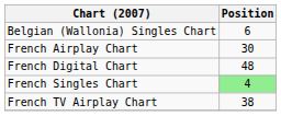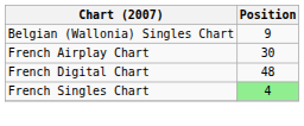 <table class="wikitable sortable">
 <tr>
 <th>Chart (2007)</th>
 <th>Position</th>
 </tr>
 <tr>
 <td>Belgian (Wallonia) Singles Chart</td>
-<td align="center">6</td>
+<td align="center">9</td>
 </tr>
 <tr>
 <td>French Airplay Chart</td>
 <td align="center">30</td>
 </tr>
 <tr>
 <td>French Digital Chart</td>
 <td align="center">48</td>
 </tr>
 <tr>
 <td>French Singles Chart</td>
 <td align="center" style="background: lightgreen;">4</td>
 </tr>
 <tr>
-<td>French TV Airplay Chart</td>
-<td align="center">38</td>
-</tr>
-<tr>
 </tr>
 </table>
